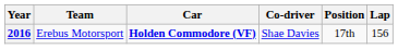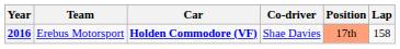 <table class="wikitable" style="font-size: 90%;">
 <tr>
 <th>Year</th>
 <th>Team</th>
 <th>Car</th>
 <th>Co-driver</th>
 <th>Position</th>
 <th>Lap</th>
 </tr>
 <tr>
 <th><a href='#'>2016</a></th>
 <td nowrap><a href='#'>Erebus Motorsport</a></td>
 <td nowrap><strong><a href='#'>Holden Commodore (VF)</a></strong></td>
 <td> <a href='#'>Shae Davies</a></td>
-<td align=center>17th</td>
-<td align=center>156</td>
+<td align=center style="background: lightsalmon;">17th</td>
+<td align=center>158</td>
 </tr>
 </table>
